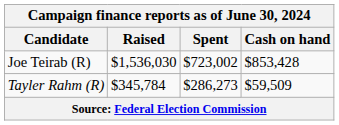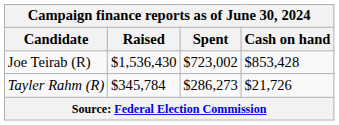 <table class="wikitable sortable">
 <tr>
 <th colspan=4>Campaign finance reports as of June 30, 2024</th>
 </tr>
 <tr style="text-align:center;">
 <th>Candidate</th>
 <th>Raised</th>
 <th>Spent</th>
 <th>Cash on hand</th>
 </tr>
 <tr>
 <td>Joe Teirab (R)</td>
-<td>$1,536,030</td>
+<td>$1,536,430</td>
 <td>$723,002</td>
 <td>$853,428</td>
 </tr>
 <tr>
 <td><em>Tayler Rahm (R)</em></td>
 <td>$345,784</td>
 <td>$286,273</td>
-<td>$59,509</td>
+<td>$21,726</td>
 </tr>
 <tr>
 <th colspan="4"><small>Source: <a href='#'>Federal Election Commission</a></small></th>
 </tr>
 </table>
